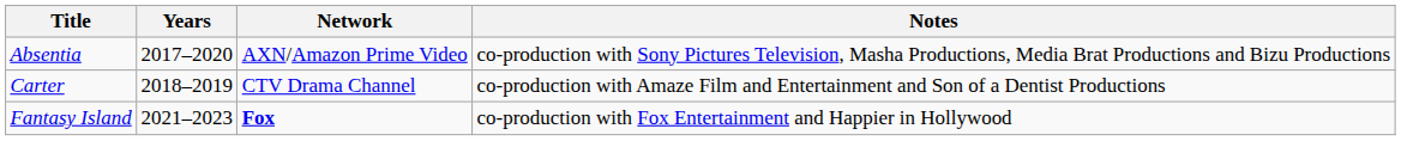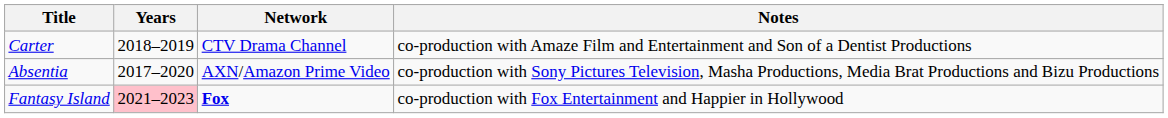 <table class="wikitable sortable">
 <tr>
 <th>Title</th>
 <th>Years</th>
 <th>Network</th>
 <th>Notes</th>
 </tr>
 <tr>
+<td><em><a href='#'>Carter</a></em></td>
+<td>2018–2019</td>
+<td><a href='#'>CTV Drama Channel</a></td>
+<td>co-production with Amaze Film and Entertainment and Son of a Dentist Productions</td>
+</tr>
+<tr>
 <td><em><a href='#'>Absentia</a></em></td>
 <td>2017–2020</td>
 <td><a href='#'>AXN</a>/<a href='#'>Amazon Prime Video</a></td>
 <td>co-production with <a href='#'>Sony Pictures Television</a>, Masha Productions, Media Brat Productions and Bizu Productions</td>
 </tr>
 <tr>
-<td><em><a href='#'>Carter</a></em></td>
-<td>2018–2019</td>
-<td><a href='#'>CTV Drama Channel</a></td>
-<td>co-production with Amaze Film and Entertainment and Son of a Dentist Productions</td>
-</tr>
-<tr>
 <td><em><a href='#'>Fantasy Island</a></em></td>
-<td>2021–2023</td>
+<td style="background: pink;">2021–2023</td>
 <td><strong><a href='#'>Fox</a></strong></td>
 <td>co-production with <a href='#'>Fox Entertainment</a> and Happier in Hollywood</td>
 </tr>
 </table>
